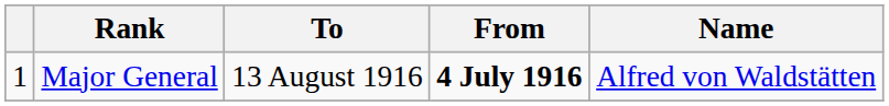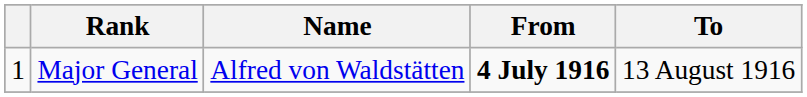 <table class=wikitable>
 <tr>
 <th></th>
 <th>Rank</th>
+<th>Name</th>
+<th>From</th>
 <th>To</th>
-<th>From</th>
-<th>Name</th>
 </tr>
 <tr>
 <td>1</td>
 <td><a href='#'>Major General</a></td>
+<td><a href='#'>Alfred von Waldstätten</a></td>
+<td><strong>4 July 1916</strong></td>
 <td>13 August 1916</td>
-<td><strong>4 July 1916</strong></td>
-<td><a href='#'>Alfred von Waldstätten</a></td>
 </tr>
 </table>
